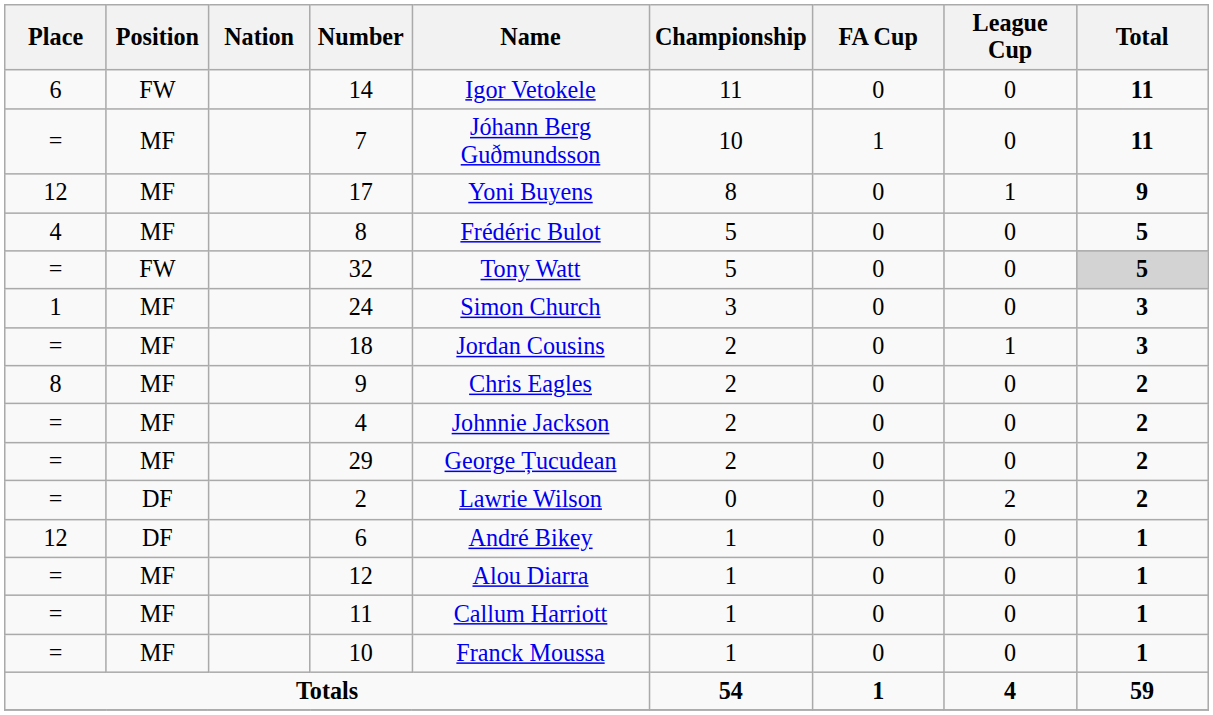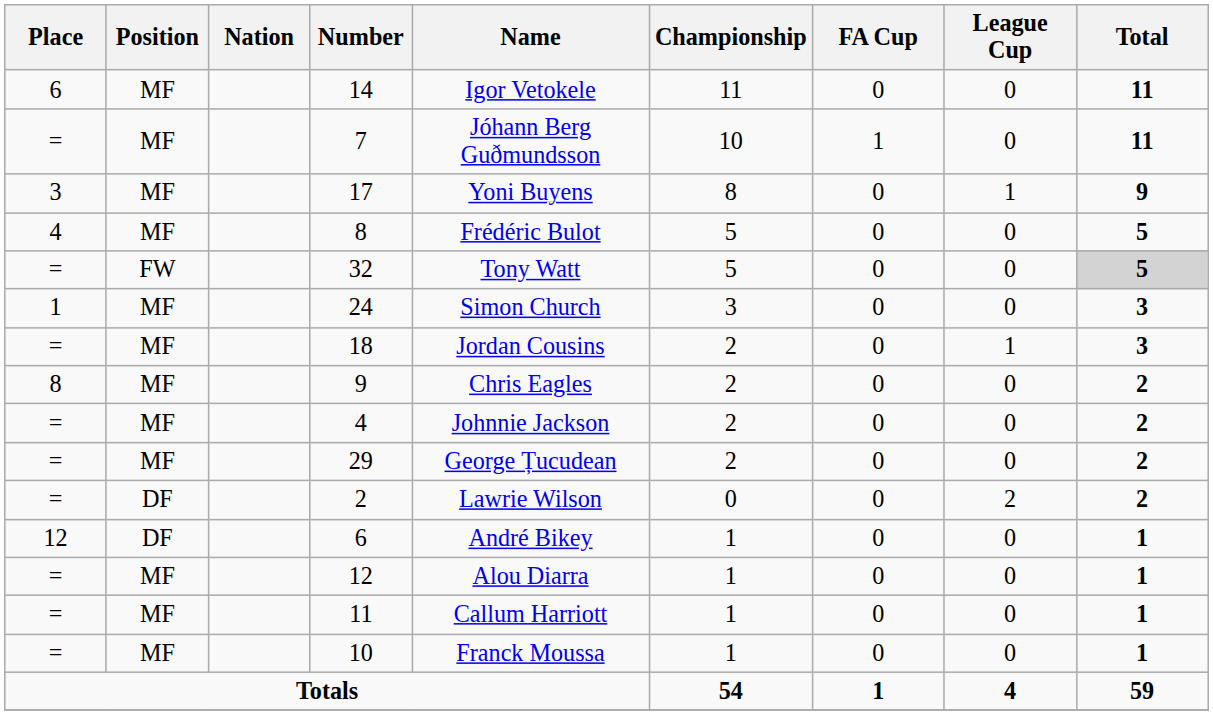 <table class="wikitable" style="font-size: 100%; text-align: center;">
 <tr>
 <th width=60>Place</th>
 <th width=60>Position</th>
 <th width=60>Nation</th>
 <th width=60>Number</th>
 <th width=150>Name</th>
 <th width=80>Championship</th>
 <th width=80>FA Cup</th>
 <th width=80>League Cup</th>
 <th width=80>Total</th>
 </tr>
 <tr>
 <td>6</td>
-<td>FW</td>
+<td>MF</td>
 <td></td>
 <td>14</td>
 <td><a href='#'>Igor Vetokele</a></td>
 <td>11</td>
 <td>0</td>
 <td>0</td>
 <td><strong>11</strong></td>
 </tr>
 <tr>
 <td>=</td>
 <td>MF</td>
 <td></td>
 <td>7</td>
 <td><a href='#'>Jóhann Berg Guðmundsson</a></td>
 <td>10</td>
 <td>1</td>
 <td>0</td>
 <td><strong>11</strong></td>
 </tr>
 <tr>
-<td>12</td>
+<td>3</td>
 <td>MF</td>
 <td></td>
 <td>17</td>
 <td><a href='#'>Yoni Buyens</a></td>
 <td>8</td>
 <td>0</td>
 <td>1</td>
 <td><strong>9</strong></td>
 </tr>
 <tr>
 <td>4</td>
 <td>MF</td>
 <td></td>
 <td>8</td>
 <td><a href='#'>Frédéric Bulot</a></td>
 <td>5</td>
 <td>0</td>
 <td>0</td>
 <td><strong>5</strong></td>
 </tr>
 <tr>
 <td>=</td>
 <td>FW</td>
 <td></td>
 <td>32</td>
 <td><a href='#'>Tony Watt</a></td>
 <td>5</td>
 <td>0</td>
 <td>0</td>
 <td style="background: lightgrey;"><strong>5</strong></td>
 </tr>
 <tr>
 <td>1</td>
 <td>MF</td>
 <td></td>
 <td>24</td>
 <td><a href='#'>Simon Church</a></td>
 <td>3</td>
 <td>0</td>
 <td>0</td>
 <td><strong>3</strong></td>
 </tr>
 <tr>
 <td>=</td>
 <td>MF</td>
 <td></td>
 <td>18</td>
 <td><a href='#'>Jordan Cousins</a></td>
 <td>2</td>
 <td>0</td>
 <td>1</td>
 <td><strong>3</strong></td>
 </tr>
 <tr>
 <td>8</td>
 <td>MF</td>
 <td></td>
 <td>9</td>
 <td><a href='#'>Chris Eagles</a></td>
 <td>2</td>
 <td>0</td>
 <td>0</td>
 <td><strong>2</strong></td>
 </tr>
 <tr>
 <td>=</td>
 <td>MF</td>
 <td></td>
 <td>4</td>
 <td><a href='#'>Johnnie Jackson</a></td>
 <td>2</td>
 <td>0</td>
 <td>0</td>
 <td><strong>2</strong></td>
 </tr>
 <tr>
 <td>=</td>
 <td>MF</td>
 <td></td>
 <td>29</td>
 <td><a href='#'>George Țucudean</a></td>
 <td>2</td>
 <td>0</td>
 <td>0</td>
 <td><strong>2</strong></td>
 </tr>
 <tr>
 <td>=</td>
 <td>DF</td>
 <td></td>
 <td>2</td>
 <td><a href='#'>Lawrie Wilson</a></td>
 <td>0</td>
 <td>0</td>
 <td>2</td>
 <td><strong>2</strong></td>
 </tr>
 <tr>
 <td>12</td>
 <td>DF</td>
 <td></td>
 <td>6</td>
 <td><a href='#'>André Bikey</a></td>
 <td>1</td>
 <td>0</td>
 <td>0</td>
 <td><strong>1</strong></td>
 </tr>
 <tr>
 <td>=</td>
 <td>MF</td>
 <td></td>
 <td>12</td>
 <td><a href='#'>Alou Diarra</a></td>
 <td>1</td>
 <td>0</td>
 <td>0</td>
 <td><strong>1</strong></td>
 </tr>
 <tr>
 <td>=</td>
 <td>MF</td>
 <td></td>
 <td>11</td>
 <td><a href='#'>Callum Harriott</a></td>
 <td>1</td>
 <td>0</td>
 <td>0</td>
 <td><strong>1</strong></td>
 </tr>
 <tr>
 <td>=</td>
 <td>MF</td>
 <td></td>
 <td>10</td>
 <td><a href='#'>Franck Moussa</a></td>
 <td>1</td>
 <td>0</td>
 <td>0</td>
 <td><strong>1</strong></td>
 </tr>
 <tr>
 <td colspan="5"><strong>Totals</strong></td>
 <td><strong>54</strong></td>
 <td><strong>1</strong></td>
 <td><strong>4</strong></td>
 <td><strong>59</strong></td>
 </tr>
 <tr>
 </tr>
 </table>
